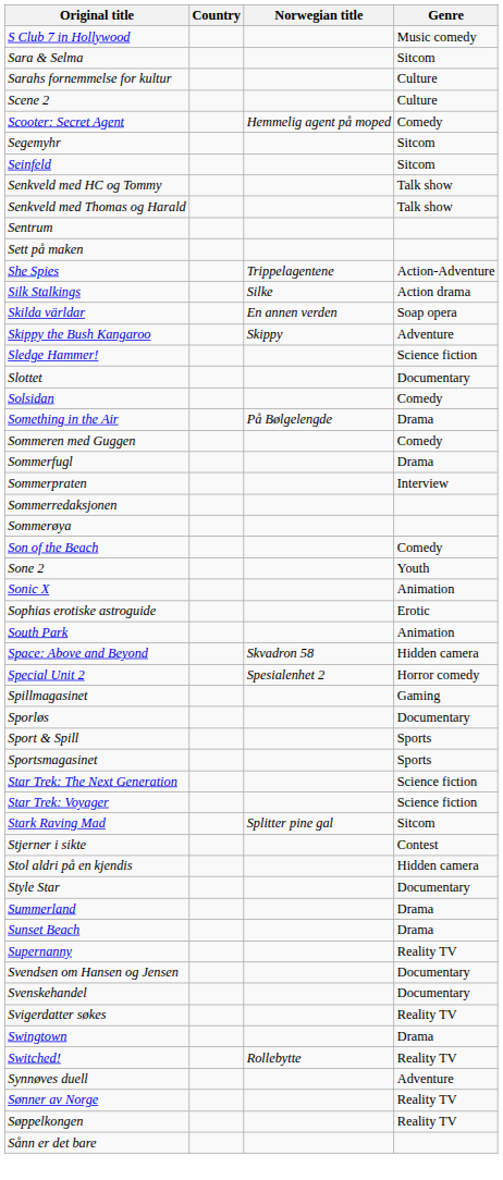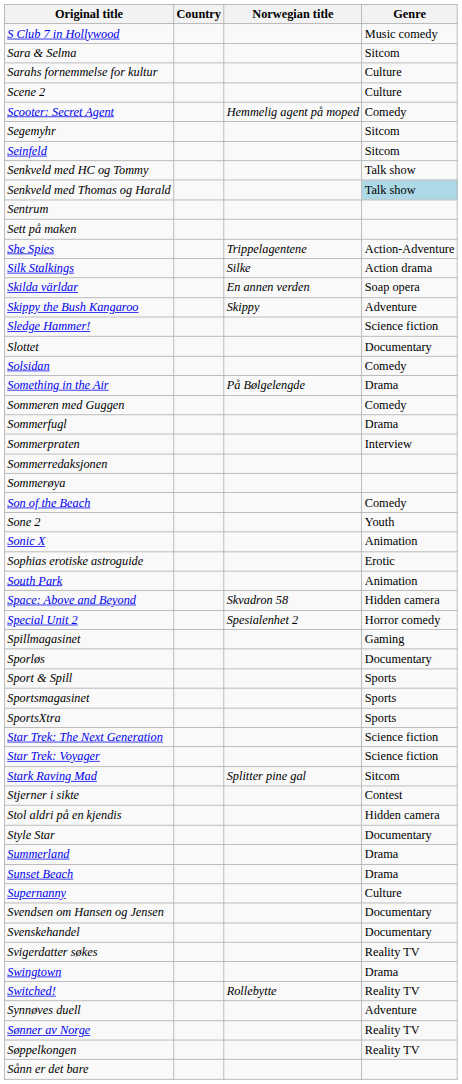 <table class="wikitable sortable">
 <tr>
 <th>Original title</th>
 <th>Country</th>
 <th>Norwegian title</th>
 <th>Genre</th>
 </tr>
 <tr>
 <td><em><a href='#'>S Club 7 in Hollywood</a></em></td>
 <td></td>
 <td></td>
 <td>Music comedy</td>
 </tr>
 <tr>
 <td><em>Sara & Selma</em></td>
 <td></td>
 <td></td>
 <td>Sitcom</td>
 </tr>
 <tr>
 <td><em>Sarahs fornemmelse for kultur</em></td>
 <td></td>
 <td></td>
 <td>Culture</td>
 </tr>
 <tr>
 <td><em>Scene 2</em></td>
 <td></td>
 <td></td>
 <td>Culture</td>
 </tr>
 <tr>
 <td><em><a href='#'>Scooter: Secret Agent</a></em></td>
 <td></td>
 <td><em>Hemmelig agent på moped</em></td>
 <td>Comedy</td>
 </tr>
 <tr>
 <td><em>Segemyhr</em></td>
 <td></td>
 <td></td>
 <td>Sitcom</td>
 </tr>
 <tr>
 <td><em><a href='#'>Seinfeld</a></em></td>
 <td></td>
 <td></td>
 <td>Sitcom</td>
 </tr>
 <tr>
 <td><em>Senkveld med HC og Tommy</em></td>
 <td></td>
 <td></td>
 <td>Talk show</td>
 </tr>
 <tr>
 <td><em>Senkveld med Thomas og Harald</em></td>
 <td></td>
 <td></td>
-<td>Talk show</td>
+<td style="background: lightblue;">Talk show</td>
 </tr>
 <tr>
 <td><em>Sentrum</em></td>
 <td></td>
 <td></td>
 <td></td>
 </tr>
 <tr>
 <td><em>Sett på maken</em></td>
 <td></td>
 <td></td>
 <td></td>
 </tr>
 <tr>
 <td><em><a href='#'>She Spies</a></em></td>
 <td></td>
 <td><em>Trippelagentene</em></td>
 <td>Action-Adventure</td>
 </tr>
 <tr>
 <td><em><a href='#'>Silk Stalkings</a></em></td>
 <td></td>
 <td><em>Silke</em></td>
 <td>Action drama</td>
 </tr>
 <tr>
 <td><em><a href='#'>Skilda världar</a></em></td>
 <td></td>
 <td><em>En annen verden</em></td>
 <td>Soap opera</td>
 </tr>
 <tr>
 <td><em><a href='#'>Skippy the Bush Kangaroo</a></em></td>
 <td></td>
 <td><em>Skippy</em></td>
 <td>Adventure</td>
 </tr>
 <tr>
 <td><em><a href='#'>Sledge Hammer!</a></em></td>
 <td></td>
 <td></td>
 <td>Science fiction</td>
 </tr>
 <tr>
 <td><em>Slottet</em></td>
 <td></td>
 <td></td>
 <td>Documentary</td>
 </tr>
 <tr>
 <td><em><a href='#'>Solsidan</a></em></td>
 <td></td>
 <td></td>
 <td>Comedy</td>
 </tr>
 <tr>
 <td><em><a href='#'>Something in the Air</a></em></td>
 <td></td>
 <td><em>På Bølgelengde</em></td>
 <td>Drama</td>
 </tr>
 <tr>
 <td><em>Sommeren med Guggen</em></td>
 <td></td>
 <td></td>
 <td>Comedy</td>
 </tr>
 <tr>
 <td><em>Sommerfugl</em></td>
 <td></td>
 <td></td>
 <td>Drama</td>
 </tr>
 <tr>
 <td><em>Sommerpraten</em></td>
 <td></td>
 <td></td>
 <td>Interview</td>
 </tr>
 <tr>
 <td><em>Sommerredaksjonen</em></td>
 <td></td>
 <td></td>
 <td></td>
 </tr>
 <tr>
 <td><em>Sommerøya</em></td>
 <td></td>
 <td></td>
 <td></td>
 </tr>
 <tr>
 <td><em><a href='#'>Son of the Beach</a></em></td>
 <td></td>
 <td></td>
 <td>Comedy</td>
 </tr>
 <tr>
 <td><em>Sone 2</em></td>
 <td></td>
 <td></td>
 <td>Youth</td>
 </tr>
 <tr>
 <td><em><a href='#'>Sonic X</a></em></td>
 <td></td>
 <td></td>
 <td>Animation</td>
 </tr>
 <tr>
 <td><em>Sophias erotiske astroguide</em></td>
 <td></td>
 <td></td>
 <td>Erotic</td>
 </tr>
 <tr>
 <td><em><a href='#'>South Park</a></em></td>
 <td></td>
 <td></td>
 <td>Animation</td>
 </tr>
 <tr>
 <td><em><a href='#'>Space: Above and Beyond</a></em></td>
 <td></td>
 <td><em>Skvadron 58</em></td>
 <td>Hidden camera</td>
 </tr>
 <tr>
 <td><em><a href='#'>Special Unit 2</a></em></td>
 <td></td>
 <td><em>Spesialenhet 2</em></td>
 <td>Horror comedy</td>
 </tr>
 <tr>
 <td><em>Spillmagasinet</em></td>
 <td></td>
 <td></td>
 <td>Gaming</td>
 </tr>
 <tr>
 <td><em>Sporløs</em></td>
 <td></td>
 <td></td>
 <td>Documentary</td>
 </tr>
 <tr>
 <td><em>Sport & Spill</em></td>
 <td></td>
 <td></td>
 <td>Sports</td>
 </tr>
 <tr>
 <td><em>Sportsmagasinet</em></td>
 <td></td>
 <td></td>
 <td>Sports</td>
 </tr>
 <tr>
+<td><em>SportsXtra</em></td>
+<td></td>
+<td></td>
+<td>Sports</td>
+</tr>
+<tr>
 <td><em><a href='#'>Star Trek: The Next Generation</a></em></td>
 <td></td>
 <td></td>
 <td>Science fiction</td>
 </tr>
 <tr>
 <td><em><a href='#'>Star Trek: Voyager</a></em></td>
 <td></td>
 <td></td>
 <td>Science fiction</td>
 </tr>
 <tr>
 <td><em><a href='#'>Stark Raving Mad</a></em></td>
 <td></td>
 <td><em>Splitter pine gal</em></td>
 <td>Sitcom</td>
 </tr>
 <tr>
 <td><em>Stjerner i sikte</em></td>
 <td></td>
 <td></td>
 <td>Contest</td>
 </tr>
 <tr>
 <td><em>Stol aldri på en kjendis</em></td>
 <td></td>
 <td></td>
 <td>Hidden camera</td>
 </tr>
 <tr>
 <td><em>Style Star</em></td>
 <td></td>
 <td></td>
 <td>Documentary</td>
 </tr>
 <tr>
 <td><em><a href='#'>Summerland</a></em></td>
 <td></td>
 <td></td>
 <td>Drama</td>
 </tr>
 <tr>
 <td><em><a href='#'>Sunset Beach</a></em></td>
 <td></td>
 <td></td>
 <td>Drama</td>
 </tr>
 <tr>
 <td><em><a href='#'>Supernanny</a></em></td>
 <td></td>
 <td></td>
-<td>Reality TV</td>
+<td>Culture</td>
 </tr>
 <tr>
 <td><em>Svendsen om Hansen og Jensen</em></td>
 <td></td>
 <td></td>
 <td>Documentary</td>
 </tr>
 <tr>
 <td><em>Svenskehandel</em></td>
 <td></td>
 <td></td>
 <td>Documentary</td>
 </tr>
 <tr>
 <td><em>Svigerdatter søkes</em></td>
 <td></td>
 <td></td>
 <td>Reality TV</td>
 </tr>
 <tr>
 <td><em><a href='#'>Swingtown</a></em></td>
 <td></td>
 <td></td>
 <td>Drama</td>
 </tr>
 <tr>
 <td><em><a href='#'>Switched!</a></em></td>
 <td></td>
 <td><em>Rollebytte</em></td>
 <td>Reality TV</td>
 </tr>
 <tr>
 <td><em>Synnøves duell</em></td>
 <td></td>
 <td></td>
 <td>Adventure</td>
 </tr>
 <tr>
 <td><em><a href='#'>Sønner av Norge</a></em></td>
 <td></td>
 <td></td>
 <td>Reality TV</td>
 </tr>
 <tr>
 <td><em>Søppelkongen</em></td>
 <td></td>
 <td></td>
 <td>Reality TV</td>
 </tr>
 <tr>
 <td><em>Sånn er det bare</em></td>
 <td></td>
 <td></td>
 <td></td>
 </tr>
 </table>
